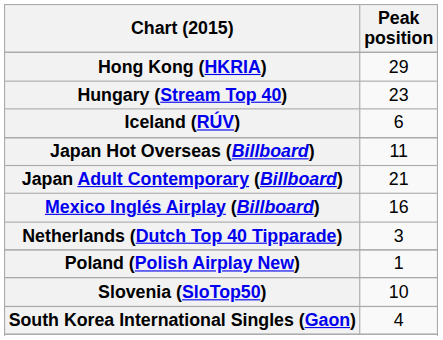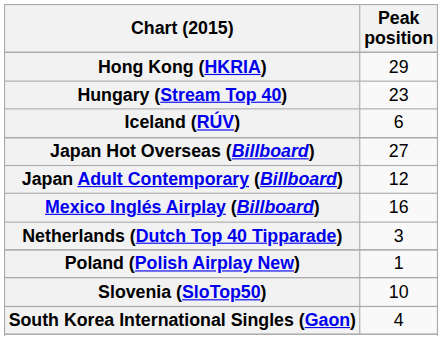 <table class="wikitable sortable plainrowheaders" style="text-align:center;">
 <tr>
 <th scope="col">Chart (2015)</th>
 <th scope="col">Peak<br>position</th>
 </tr>
 <tr>
 </tr>
 <tr>
 </tr>
 <tr>
 </tr>
 <tr>
 </tr>
 <tr>
 </tr>
 <tr>
 </tr>
 <tr>
 </tr>
 <tr>
 </tr>
 <tr>
 </tr>
 <tr>
 </tr>
 <tr>
 </tr>
 <tr>
 </tr>
 <tr>
 </tr>
 <tr>
 </tr>
 <tr>
 </tr>
 <tr>
 <th scope="row">Hong Kong (<a href='#'>HKRIA</a>)</th>
 <td>29</td>
 </tr>
 <tr>
 <th scope="row">Hungary (<a href='#'>Stream Top 40</a>)</th>
 <td>23</td>
 </tr>
 <tr>
 <th scope="row">Iceland (<a href='#'>RÚV</a>)</th>
 <td>6</td>
 </tr>
 <tr>
 </tr>
 <tr>
 </tr>
 <tr>
 </tr>
 <tr>
 <th scope="row">Japan Hot Overseas (<em><a href='#'>Billboard</a></em>)</th>
-<td style="text-align:center;">11</td>
+<td style="text-align:center;">27</td>
 </tr>
 <tr>
 <th scope="row">Japan <a href='#'>Adult Contemporary</a> (<em><a href='#'>Billboard</a></em>)</th>
-<td style="text-align:center;">21</td>
+<td style="text-align:center;">12</td>
 </tr>
 <tr>
 <th scope="row"><a href='#'>Mexico Inglés Airplay</a> (<em><a href='#'>Billboard</a></em>)</th>
 <td>16</td>
 </tr>
 <tr>
 <th scope="row">Netherlands (<a href='#'>Dutch Top 40 Tipparade</a>)</th>
 <td>3</td>
 </tr>
 <tr>
 </tr>
 <tr>
 </tr>
 <tr>
 </tr>
 <tr>
 <th scope="row">Poland (<a href='#'>Polish Airplay New</a>)</th>
 <td>1</td>
 </tr>
 <tr>
 </tr>
 <tr>
 </tr>
 <tr>
 </tr>
 <tr>
 <th scope="row">Slovenia (<a href='#'>SloTop50</a>)</th>
 <td align=center>10</td>
 </tr>
 <tr>
 </tr>
 <tr>
 <th scope="row">South Korea International Singles (<a href='#'>Gaon</a>)</th>
 <td>4</td>
 </tr>
 <tr>
 </tr>
 <tr>
 </tr>
 <tr>
 </tr>
 <tr>
 </tr>
 <tr>
 </tr>
 <tr>
 </tr>
 <tr>
 </tr>
 <tr>
 </tr>
 <tr>
 </tr>
 </table>
